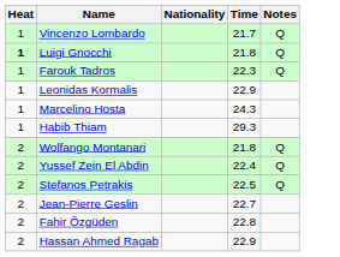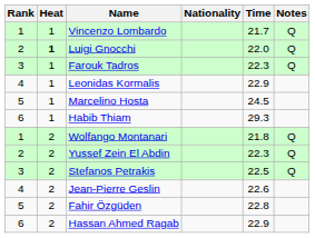 <table class="wikitable sortable" style="text-align:center">
 <tr>
+<th>Rank</th>
 <th>Heat</th>
 <th>Name</th>
 <th>Nationality</th>
 <th>Time</th>
 <th>Notes</th>
 </tr>
 <tr bgcolor=ccffcc>
 <td>1</td>
+<td>1</td>
 <td align=left><a href='#'>Vincenzo Lombardo</a></td>
 <td align=left></td>
 <td>21.7</td>
 <td>Q</td>
 </tr>
 <tr bgcolor=ccffcc>
+<td>2</td>
 <td><strong>1</strong></td>
 <td align=left><a href='#'>Luigi Gnocchi</a></td>
 <td align=left></td>
-<td>21.8</td>
+<td>22.0</td>
 <td>Q</td>
 </tr>
 <tr bgcolor=ccffcc>
+<td>3</td>
 <td>1</td>
 <td align=left><a href='#'>Farouk Tadros</a></td>
 <td align=left></td>
 <td>22.3</td>
 <td>Q</td>
 </tr>
 <tr>
+<td>4</td>
 <td>1</td>
 <td align=left><a href='#'>Leonidas Kormalis</a></td>
 <td align=left></td>
 <td>22.9</td>
 <td></td>
 </tr>
 <tr>
+<td>5</td>
 <td>1</td>
 <td align=left><a href='#'>Marcelino Hosta</a></td>
 <td align=left></td>
-<td>24.3</td>
+<td>24.5</td>
 <td></td>
 </tr>
 <tr>
+<td>6</td>
 <td>1</td>
 <td align=left><a href='#'>Habib Thiam</a></td>
 <td align=left></td>
 <td>29.3</td>
 <td></td>
 </tr>
 <tr bgcolor=ccffcc>
+<td>1</td>
 <td>2</td>
 <td align=left><a href='#'>Wolfango Montanari</a></td>
 <td align=left></td>
 <td>21.8</td>
 <td>Q</td>
 </tr>
 <tr bgcolor=ccffcc>
 <td>2</td>
+<td>2</td>
 <td align=left><a href='#'>Yussef Zein El Abdin</a></td>
 <td align=left></td>
-<td>22.4</td>
+<td>22.3</td>
 <td>Q</td>
 </tr>
 <tr bgcolor=ccffcc>
+<td>3</td>
 <td>2</td>
 <td align=left><a href='#'>Stefanos Petrakis</a></td>
 <td align=left></td>
 <td>22.5</td>
 <td>Q</td>
 </tr>
 <tr>
+<td>4</td>
 <td>2</td>
 <td align=left><a href='#'>Jean-Pierre Geslin</a></td>
 <td align=left></td>
-<td>22.7</td>
+<td>22.6</td>
 <td></td>
 </tr>
 <tr>
+<td>5</td>
 <td>2</td>
 <td align=left><a href='#'>Fahir Özgüden</a></td>
 <td align=left></td>
 <td>22.8</td>
 <td></td>
 </tr>
 <tr>
+<td>6</td>
 <td>2</td>
 <td align=left><a href='#'>Hassan Ahmed Ragab</a></td>
 <td align=left></td>
 <td>22.9</td>
 <td></td>
 </tr>
 </table>
